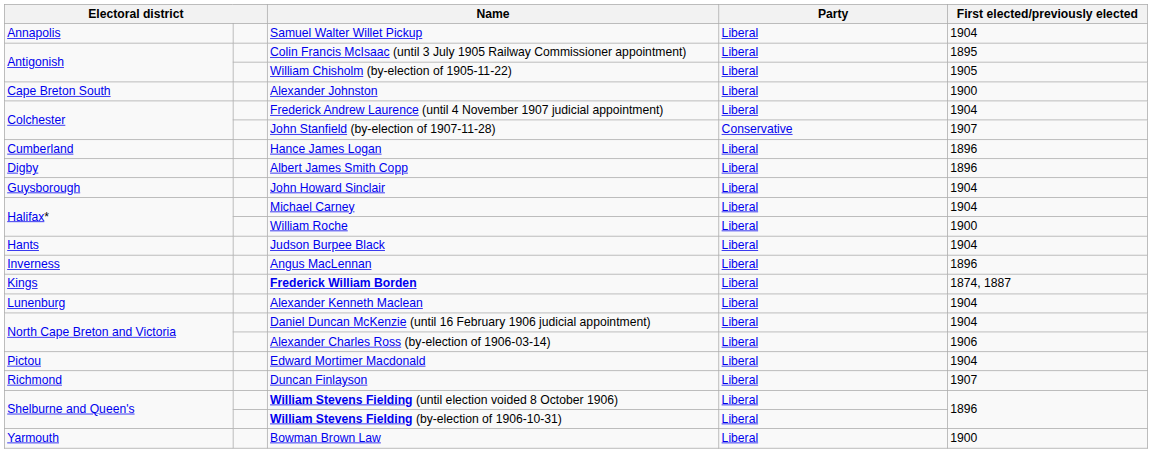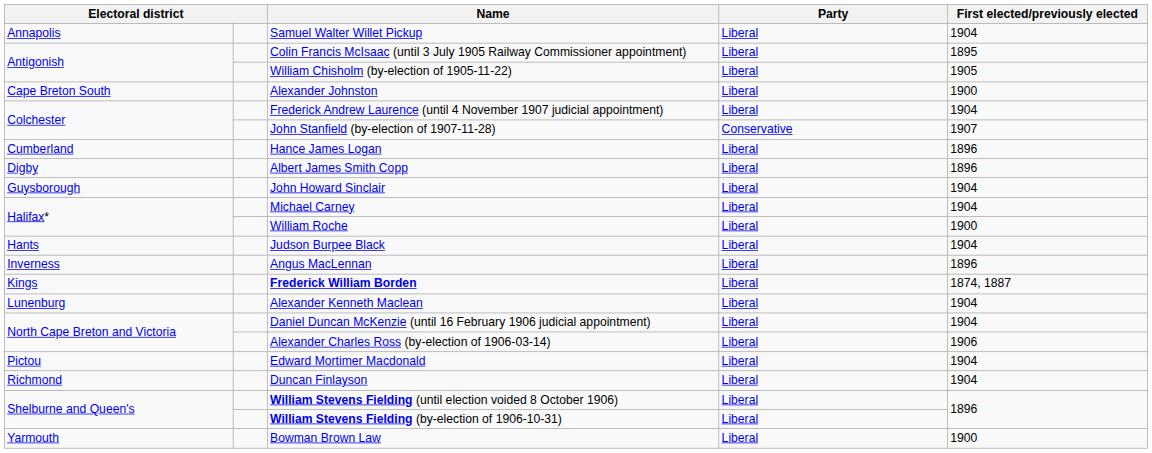 <table class="wikitable" style="width:95%;">
 <tr>
 <th colspan="2" style="width:23%;">Electoral district</th>
 <th>Name</th>
 <th width=20%>Party</th>
 <th>First elected/previously elected</th>
 </tr>
 <tr>
 <td width=20%><a href='#'>Annapolis</a></td>
 <td></td>
 <td><a href='#'>Samuel Walter Willet Pickup</a></td>
 <td><a href='#'>Liberal</a></td>
 <td>1904</td>
 </tr>
 <tr>
 <td rowspan=2><a href='#'>Antigonish</a></td>
 <td></td>
 <td><a href='#'>Colin Francis McIsaac</a> (until 3 July 1905 Railway Commissioner appointment)</td>
 <td><a href='#'>Liberal</a></td>
 <td>1895</td>
 </tr>
 <tr>
 <td></td>
 <td><a href='#'>William Chisholm</a> (by-election of 1905-11-22)</td>
 <td><a href='#'>Liberal</a></td>
 <td>1905</td>
 </tr>
 <tr>
 <td><a href='#'>Cape Breton South</a></td>
 <td></td>
 <td><a href='#'>Alexander Johnston</a></td>
 <td><a href='#'>Liberal</a></td>
 <td>1900</td>
 </tr>
 <tr>
 <td rowspan=2><a href='#'>Colchester</a></td>
 <td></td>
 <td><a href='#'>Frederick Andrew Laurence</a> (until 4 November 1907 judicial appointment)</td>
 <td><a href='#'>Liberal</a></td>
 <td>1904</td>
 </tr>
 <tr>
 <td></td>
 <td><a href='#'>John Stanfield</a> (by-election of 1907-11-28)</td>
 <td><a href='#'>Conservative</a></td>
 <td>1907</td>
 </tr>
 <tr>
 <td><a href='#'>Cumberland</a></td>
 <td></td>
 <td><a href='#'>Hance James Logan</a></td>
 <td><a href='#'>Liberal</a></td>
 <td>1896</td>
 </tr>
 <tr>
 <td><a href='#'>Digby</a></td>
 <td></td>
 <td><a href='#'>Albert James Smith Copp</a></td>
 <td><a href='#'>Liberal</a></td>
 <td>1896</td>
 </tr>
 <tr>
 <td><a href='#'>Guysborough</a></td>
 <td></td>
 <td><a href='#'>John Howard Sinclair</a></td>
 <td><a href='#'>Liberal</a></td>
 <td>1904</td>
 </tr>
 <tr>
 <td rowspan=2><a href='#'>Halifax</a>*</td>
 <td></td>
 <td><a href='#'>Michael Carney</a></td>
 <td><a href='#'>Liberal</a></td>
 <td>1904</td>
 </tr>
 <tr>
 <td></td>
 <td><a href='#'>William Roche</a></td>
 <td><a href='#'>Liberal</a></td>
 <td>1900</td>
 </tr>
 <tr>
 <td><a href='#'>Hants</a></td>
 <td></td>
 <td><a href='#'>Judson Burpee Black</a></td>
 <td><a href='#'>Liberal</a></td>
 <td>1904</td>
 </tr>
 <tr>
 <td><a href='#'>Inverness</a></td>
 <td></td>
 <td><a href='#'>Angus MacLennan</a></td>
 <td><a href='#'>Liberal</a></td>
 <td>1896</td>
 </tr>
 <tr>
 <td><a href='#'>Kings</a></td>
 <td></td>
 <td><strong><a href='#'>Frederick William Borden</a></strong></td>
 <td><a href='#'>Liberal</a></td>
 <td>1874, 1887</td>
 </tr>
 <tr>
 <td><a href='#'>Lunenburg</a></td>
 <td></td>
 <td><a href='#'>Alexander Kenneth Maclean</a></td>
 <td><a href='#'>Liberal</a></td>
 <td>1904</td>
 </tr>
 <tr>
 <td rowspan=2><a href='#'>North Cape Breton and Victoria</a></td>
 <td></td>
 <td><a href='#'>Daniel Duncan McKenzie</a> (until 16 February 1906 judicial appointment)</td>
 <td><a href='#'>Liberal</a></td>
 <td>1904</td>
 </tr>
 <tr>
 <td></td>
 <td><a href='#'>Alexander Charles Ross</a> (by-election of 1906-03-14)</td>
 <td><a href='#'>Liberal</a></td>
 <td>1906</td>
 </tr>
 <tr>
 <td><a href='#'>Pictou</a></td>
 <td></td>
 <td><a href='#'>Edward Mortimer Macdonald</a></td>
 <td><a href='#'>Liberal</a></td>
 <td>1904</td>
 </tr>
 <tr>
 <td><a href='#'>Richmond</a></td>
 <td></td>
 <td><a href='#'>Duncan Finlayson</a></td>
 <td><a href='#'>Liberal</a></td>
-<td>1907</td>
+<td>1904</td>
 </tr>
 <tr>
 <td rowspan=2><a href='#'>Shelburne and Queen's</a></td>
 <td></td>
 <td><strong><a href='#'>William Stevens Fielding</a></strong> (until election voided 8 October 1906)</td>
 <td><a href='#'>Liberal</a></td>
 <td rowspan=2>1896</td>
 </tr>
 <tr>
 <td></td>
 <td><strong><a href='#'>William Stevens Fielding</a></strong> (by-election of 1906-10-31)</td>
 <td><a href='#'>Liberal</a></td>
 </tr>
 <tr>
 <td><a href='#'>Yarmouth</a></td>
 <td></td>
 <td><a href='#'>Bowman Brown Law</a></td>
 <td><a href='#'>Liberal</a></td>
 <td>1900</td>
 </tr>
 </table>
